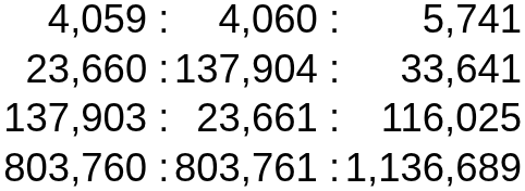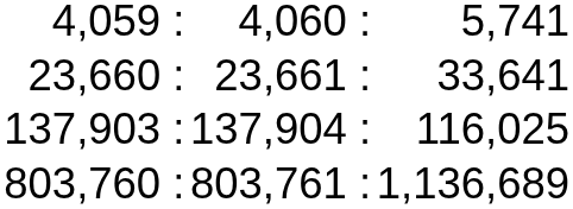 <table border="0" cellpadding="1" cellspacing="0" align="left">
 <tr>
 <td align="right">4,059 :</td>
 <td align="right">4,060 :</td>
 <td align="right">5,741</td>
 </tr>
 <tr>
 <td align="right">23,660 :</td>
-<td align="right">137,904 :</td>
+<td align="right">23,661 :</td>
 <td align="right">33,641</td>
 </tr>
 <tr>
 <td align="right">137,903 :</td>
-<td align="right">23,661 :</td>
+<td align="right">137,904 :</td>
 <td align="right">116,025</td>
 </tr>
 <tr>
 <td align="right">803,760 :</td>
 <td align="right">803,761 :</td>
 <td align="right">1,136,689</td>
 </tr>
 </table>
